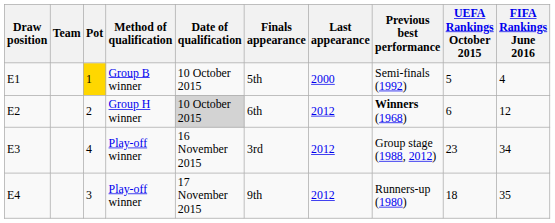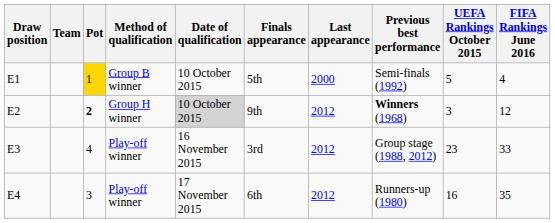 <table class="wikitable sortable">
 <tr>
 <th>Draw position</th>
 <th>Team</th>
 <th>Pot</th>
 <th>Method of<br>qualification</th>
 <th>Date of<br>qualification</th>
 <th data-sort-type="number">Finals<br>appearance</th>
 <th>Last<br>appearance</th>
 <th>Previous best<br>performance</th>
 <th><a href='#'>UEFA Rankings</a><br>October 2015</th>
 <th><a href='#'>FIFA Rankings</a><br>June 2016</th>
 </tr>
 <tr>
 <td>E1</td>
 <td style="white-space:nowrap"></td>
 <td style="background: gold;">1</td>
 <td><a href='#'>Group B</a> winner</td>
 <td>10 October 2015</td>
 <td>5th</td>
 <td><a href='#'>2000</a></td>
 <td data-sort-value="3">Semi-finals (<a href='#'>1992</a>)</td>
 <td>5</td>
 <td>4</td>
 </tr>
 <tr>
 <td>E2</td>
 <td style="white-space:nowrap"></td>
-<td>2</td>
+<td><strong>2</strong></td>
 <td><a href='#'>Group H</a> winner</td>
 <td style="background: lightgrey;">10 October 2015</td>
-<td>6th</td>
+<td>9th</td>
 <td><a href='#'>2012</a></td>
 <td data-sort-value="1"><strong>Winners</strong> (<a href='#'>1968</a>)</td>
-<td>6</td>
+<td>3</td>
 <td>12</td>
 </tr>
 <tr>
 <td>E3</td>
 <td style="white-space:nowrap"></td>
 <td>4</td>
 <td><a href='#'>Play-off</a> winner</td>
 <td>16 November 2015</td>
 <td>3rd</td>
 <td><a href='#'>2012</a></td>
 <td data-sort-value="7">Group stage (<a href='#'>1988</a>, <a href='#'>2012</a>)</td>
 <td>23</td>
-<td>34</td>
+<td>33</td>
 </tr>
 <tr>
 <td>E4</td>
 <td style="white-space:nowrap"></td>
 <td>3</td>
 <td><a href='#'>Play-off</a> winner</td>
 <td>17 November 2015</td>
-<td>9th</td>
+<td>6th</td>
 <td><a href='#'>2012</a></td>
 <td data-sort-value="2">Runners-up (<a href='#'>1980</a>)</td>
-<td>18</td>
+<td>16</td>
 <td>35</td>
 </tr>
 </table>
